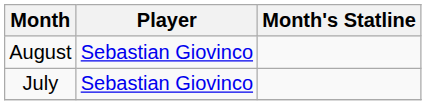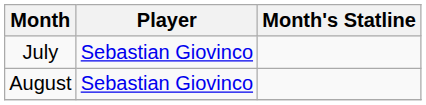 <table class=wikitable>
 <tr>
 <th>Month</th>
 <th>Player</th>
 <th>Month's Statline</th>
 </tr>
 <tr>
-<td align=center>August</td>
+<td align=center>July</td>
 <td> <a href='#'>Sebastian Giovinco</a></td>
 <td></td>
 </tr>
 <tr>
-<td align=center>July</td>
+<td align=center>August</td>
 <td> <a href='#'>Sebastian Giovinco</a></td>
 <td></td>
 </tr>
 <tr>
 </tr>
 </table>
